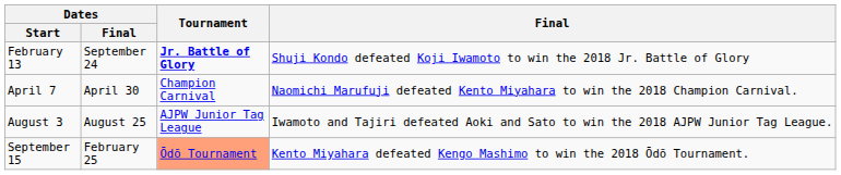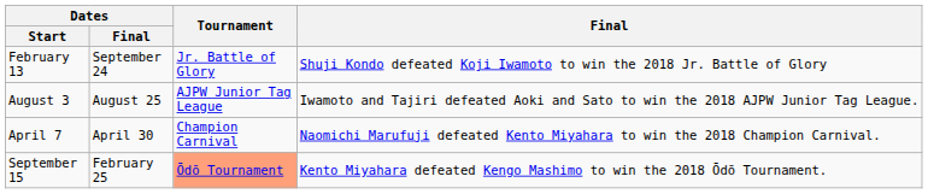 <table class="wikitable">
 <tr>
 <th colspan=2>Dates</th>
 <th rowspan=2 scope="col" style="width: 120px;">Tournament</th>
 <th rowspan=2>Final</th>
 </tr>
 <tr>
 <th scope="col" style="width: 80px;">Start</th>
 <th scope="col" style="width: 80px;">Final</th>
 </tr>
 <tr>
 <td>February 13</td>
 <td>September 24</td>
-<td><strong><a href='#'>Jr. Battle of Glory</a></strong></td>
+<td><a href='#'>Jr. Battle of Glory</a></td>
 <td><a href='#'>Shuji Kondo</a> defeated <a href='#'>Koji Iwamoto</a> to win the 2018 Jr. Battle of Glory</td>
+</tr>
+<tr>
+<td>August 3</td>
+<td>August 25</td>
+<td><a href='#'>AJPW Junior Tag League</a></td>
+<td>Iwamoto and Tajiri defeated Aoki and Sato to win the 2018 AJPW Junior Tag League.</td>
 </tr>
 <tr>
 <td>April 7</td>
 <td>April 30</td>
 <td><a href='#'>Champion Carnival</a></td>
 <td><a href='#'>Naomichi Marufuji</a> defeated <a href='#'>Kento Miyahara</a> to win the 2018 Champion Carnival.</td>
 </tr>
 <tr>
-<td>August 3</td>
-<td>August 25</td>
-<td><a href='#'>AJPW Junior Tag League</a></td>
-<td>Iwamoto and Tajiri defeated Aoki and Sato to win the 2018 AJPW Junior Tag League.</td>
-</tr>
-<tr>
 <td>September 15</td>
 <td>February 25</td>
 <td style="background: lightsalmon;"><a href='#'>Ōdō Tournament</a></td>
 <td><a href='#'>Kento Miyahara</a> defeated <a href='#'>Kengo Mashimo</a> to win the 2018 Ōdō Tournament.</td>
 </tr>
 </table>
